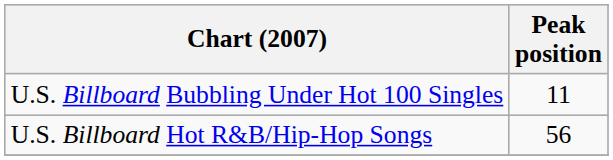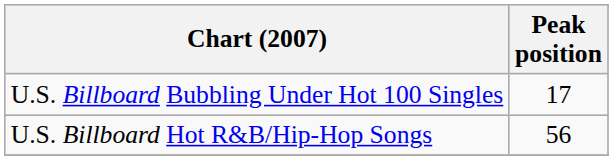 <table class="wikitable">
 <tr>
 <th align="left">Chart (2007)</th>
 <th align="center">Peak<br>position</th>
 </tr>
 <tr>
 <td align="left">U.S. <a href='#'><em>Billboard</em></a> <a href='#'>Bubbling Under Hot 100 Singles</a></td>
-<td align="center">11</td>
+<td align="center">17</td>
 </tr>
 <tr>
 <td align="left">U.S. <em>Billboard</em> <a href='#'>Hot R&B/Hip-Hop Songs</a></td>
 <td align="center">56</td>
 </tr>
 <tr>
 </tr>
 </table>
